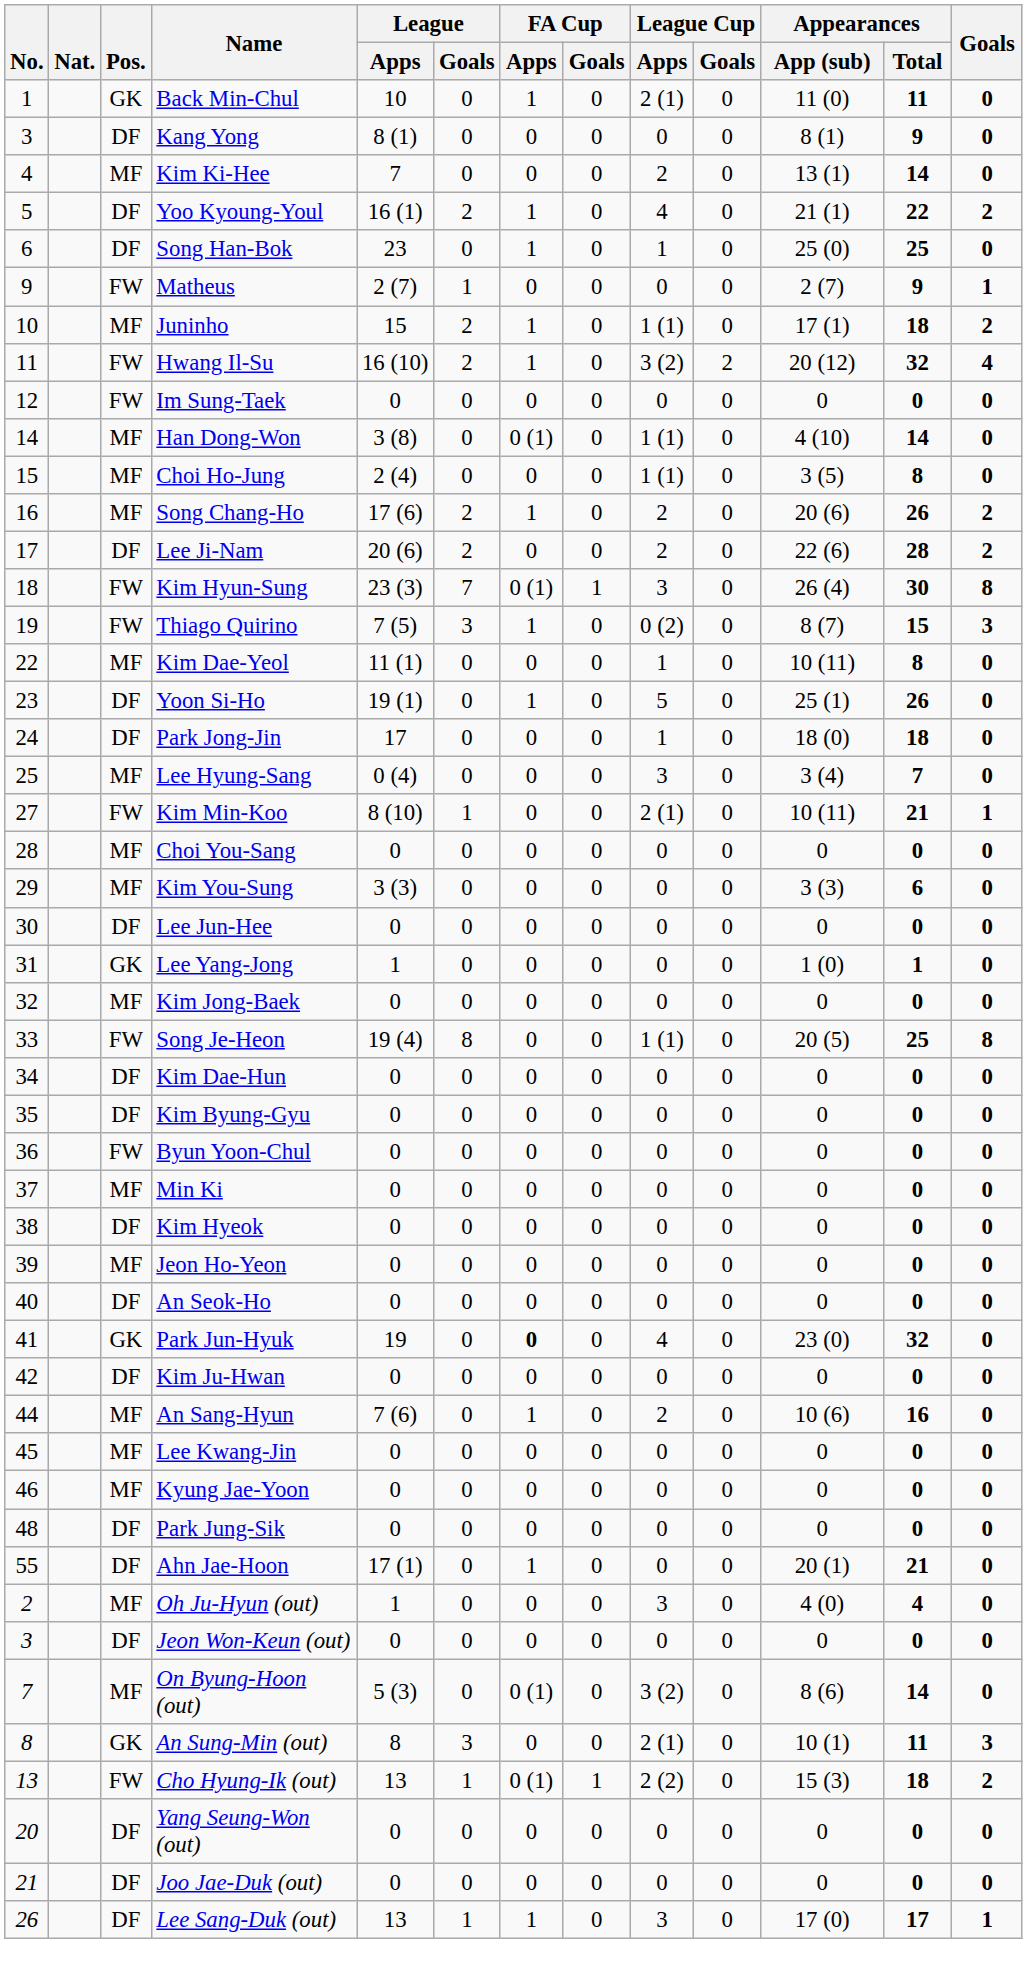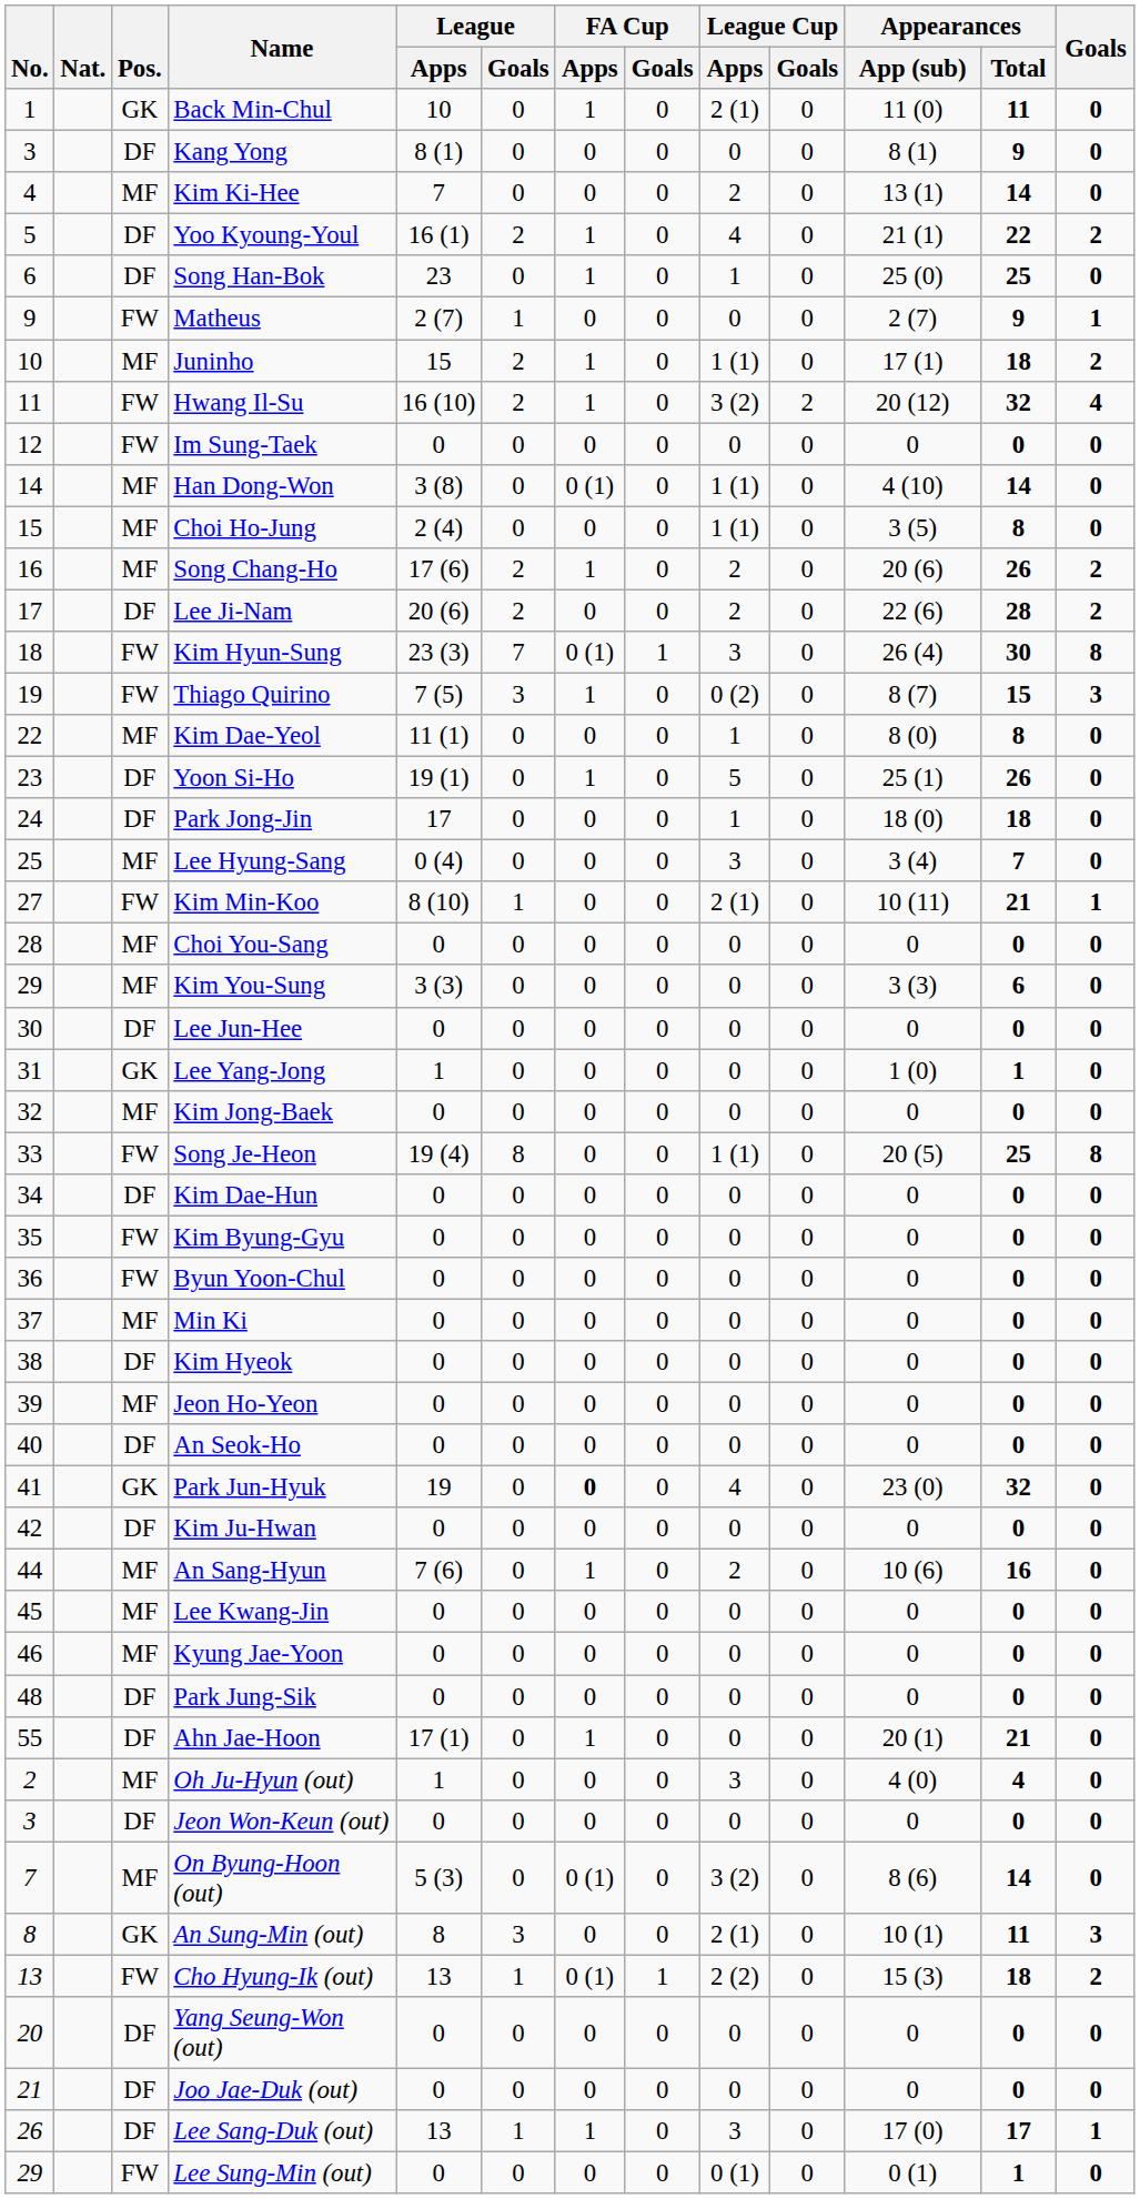 <table class="wikitable" style="font-size: 95%; text-align: center;">
 <tr>
 <th rowspan="2" valign="bottom">No.</th>
 <th rowspan="2" valign="bottom">Nat.</th>
 <th rowspan="2" valign="bottom">Pos.</th>
 <th rowspan="2" width="130">Name</th>
 <th colspan="2" width="80">League</th>
 <th colspan="2" width="80">FA Cup</th>
 <th colspan="2" width="80">League Cup</th>
 <th colspan="2" width="120">Appearances</th>
 <th rowspan="2" width="40">Goals</th>
 </tr>
 <tr>
 <th>Apps</th>
 <th>Goals</th>
 <th>Apps</th>
 <th>Goals</th>
 <th>Apps</th>
 <th>Goals</th>
 <th>App (sub)</th>
 <th>Total</th>
 </tr>
 <tr>
 <td>1</td>
 <td></td>
 <td>GK</td>
 <td align="left"><a href='#'>Back Min-Chul</a></td>
 <td>10</td>
 <td>0</td>
 <td>1</td>
 <td>0</td>
 <td>2 (1)</td>
 <td>0</td>
 <td>11 (0)</td>
 <td><strong>11</strong></td>
 <td><strong>0</strong></td>
 </tr>
 <tr>
 <td>3</td>
 <td></td>
 <td>DF</td>
 <td align="left"><a href='#'>Kang Yong</a></td>
 <td>8 (1)</td>
 <td>0</td>
 <td>0</td>
 <td>0</td>
 <td>0</td>
 <td>0</td>
 <td>8 (1)</td>
 <td><strong>9</strong></td>
 <td><strong>0</strong></td>
 </tr>
 <tr>
 <td>4</td>
 <td></td>
 <td>MF</td>
 <td align="left"><a href='#'>Kim Ki-Hee</a></td>
 <td>7</td>
 <td>0</td>
 <td>0</td>
 <td>0</td>
 <td>2</td>
 <td>0</td>
 <td>13 (1)</td>
 <td><strong>14</strong></td>
 <td><strong>0</strong></td>
 </tr>
 <tr>
 <td>5</td>
 <td></td>
 <td>DF</td>
 <td align="left"><a href='#'>Yoo Kyoung-Youl</a></td>
 <td>16 (1)</td>
 <td>2</td>
 <td>1</td>
 <td>0</td>
 <td>4</td>
 <td>0</td>
 <td>21 (1)</td>
 <td><strong>22</strong></td>
 <td><strong>2</strong></td>
 </tr>
 <tr>
 <td>6</td>
 <td></td>
 <td>DF</td>
 <td align="left"><a href='#'>Song Han-Bok</a></td>
 <td>23</td>
 <td>0</td>
 <td>1</td>
 <td>0</td>
 <td>1</td>
 <td>0</td>
 <td>25 (0)</td>
 <td><strong>25</strong></td>
 <td><strong>0</strong></td>
 </tr>
 <tr>
 <td>9</td>
 <td></td>
 <td>FW</td>
 <td align="left"><a href='#'>Matheus</a></td>
 <td>2 (7)</td>
 <td>1</td>
 <td>0</td>
 <td>0</td>
 <td>0</td>
 <td>0</td>
 <td>2 (7)</td>
 <td><strong>9</strong></td>
 <td><strong>1</strong></td>
 </tr>
 <tr>
 <td>10</td>
 <td></td>
 <td>MF</td>
 <td align="left"><a href='#'>Juninho</a></td>
 <td>15</td>
 <td>2</td>
 <td>1</td>
 <td>0</td>
 <td>1 (1)</td>
 <td>0</td>
 <td>17 (1)</td>
 <td><strong>18</strong></td>
 <td><strong>2</strong></td>
 </tr>
 <tr>
 <td>11</td>
 <td></td>
 <td>FW</td>
 <td align="left"><a href='#'>Hwang Il-Su</a></td>
 <td>16 (10)</td>
 <td>2</td>
 <td>1</td>
 <td>0</td>
 <td>3 (2)</td>
 <td>2</td>
 <td>20 (12)</td>
 <td><strong>32</strong></td>
 <td><strong>4</strong></td>
 </tr>
 <tr>
 <td>12</td>
 <td></td>
 <td>FW</td>
 <td align="left"><a href='#'>Im Sung-Taek</a></td>
 <td>0</td>
 <td>0</td>
 <td>0</td>
 <td>0</td>
 <td>0</td>
 <td>0</td>
 <td>0</td>
 <td><strong>0</strong></td>
 <td><strong>0</strong></td>
 </tr>
 <tr>
 <td>14</td>
 <td></td>
 <td>MF</td>
 <td align="left"><a href='#'>Han Dong-Won</a></td>
 <td>3 (8)</td>
 <td>0</td>
 <td>0 (1)</td>
 <td>0</td>
 <td>1 (1)</td>
 <td>0</td>
 <td>4 (10)</td>
 <td><strong>14</strong></td>
 <td><strong>0</strong></td>
 </tr>
 <tr>
 <td>15</td>
 <td></td>
 <td>MF</td>
 <td align="left"><a href='#'>Choi Ho-Jung</a></td>
 <td>2 (4)</td>
 <td>0</td>
 <td>0</td>
 <td>0</td>
 <td>1 (1)</td>
 <td>0</td>
 <td>3 (5)</td>
 <td><strong>8</strong></td>
 <td><strong>0</strong></td>
 </tr>
 <tr>
 <td>16</td>
 <td></td>
 <td>MF</td>
 <td align="left"><a href='#'>Song Chang-Ho</a></td>
 <td>17 (6)</td>
 <td>2</td>
 <td>1</td>
 <td>0</td>
 <td>2</td>
 <td>0</td>
 <td>20 (6)</td>
 <td><strong>26</strong></td>
 <td><strong>2</strong></td>
 </tr>
 <tr>
 <td>17</td>
 <td></td>
 <td>DF</td>
 <td align="left"><a href='#'>Lee Ji-Nam</a></td>
 <td>20 (6)</td>
 <td>2</td>
 <td>0</td>
 <td>0</td>
 <td>2</td>
 <td>0</td>
 <td>22 (6)</td>
 <td><strong>28</strong></td>
 <td><strong>2</strong></td>
 </tr>
 <tr>
 <td>18</td>
 <td></td>
 <td>FW</td>
 <td align="left"><a href='#'>Kim Hyun-Sung</a></td>
 <td>23 (3)</td>
 <td>7</td>
 <td>0 (1)</td>
 <td>1</td>
 <td>3</td>
 <td>0</td>
 <td>26 (4)</td>
 <td><strong>30</strong></td>
 <td><strong>8</strong></td>
 </tr>
 <tr>
 <td>19</td>
 <td></td>
 <td>FW</td>
 <td align="left"><a href='#'>Thiago Quirino</a></td>
 <td>7 (5)</td>
 <td>3</td>
 <td>1</td>
 <td>0</td>
 <td>0 (2)</td>
 <td>0</td>
 <td>8 (7)</td>
 <td><strong>15</strong></td>
 <td><strong>3</strong></td>
 </tr>
 <tr>
 <td>22</td>
 <td></td>
 <td>MF</td>
 <td align="left"><a href='#'>Kim Dae-Yeol</a></td>
 <td>11 (1)</td>
 <td>0</td>
 <td>0</td>
 <td>0</td>
 <td>1</td>
 <td>0</td>
-<td>10 (11)</td>
+<td>8 (0)</td>
 <td><strong>8</strong></td>
 <td><strong>0</strong></td>
 </tr>
 <tr>
 <td>23</td>
 <td></td>
 <td>DF</td>
 <td align="left"><a href='#'>Yoon Si-Ho</a></td>
 <td>19 (1)</td>
 <td>0</td>
 <td>1</td>
 <td>0</td>
 <td>5</td>
 <td>0</td>
 <td>25 (1)</td>
 <td><strong>26</strong></td>
 <td><strong>0</strong></td>
 </tr>
 <tr>
 <td>24</td>
 <td></td>
 <td>DF</td>
 <td align="left"><a href='#'>Park Jong-Jin</a></td>
 <td>17</td>
 <td>0</td>
 <td>0</td>
 <td>0</td>
 <td>1</td>
 <td>0</td>
 <td>18 (0)</td>
 <td><strong>18</strong></td>
 <td><strong>0</strong></td>
 </tr>
 <tr>
 <td>25</td>
 <td></td>
 <td>MF</td>
 <td align="left"><a href='#'>Lee Hyung-Sang</a></td>
 <td>0 (4)</td>
 <td>0</td>
 <td>0</td>
 <td>0</td>
 <td>3</td>
 <td>0</td>
 <td>3 (4)</td>
 <td><strong>7</strong></td>
 <td><strong>0</strong></td>
 </tr>
 <tr>
 <td>27</td>
 <td></td>
 <td>FW</td>
 <td align="left"><a href='#'>Kim Min-Koo</a></td>
 <td>8 (10)</td>
 <td>1</td>
 <td>0</td>
 <td>0</td>
 <td>2 (1)</td>
 <td>0</td>
 <td>10 (11)</td>
 <td><strong>21</strong></td>
 <td><strong>1</strong></td>
 </tr>
 <tr>
 <td>28</td>
 <td></td>
 <td>MF</td>
 <td align="left"><a href='#'>Choi You-Sang</a></td>
 <td>0</td>
 <td>0</td>
 <td>0</td>
 <td>0</td>
 <td>0</td>
 <td>0</td>
 <td>0</td>
 <td><strong>0</strong></td>
 <td><strong>0</strong></td>
 </tr>
 <tr>
 <td>29</td>
 <td></td>
 <td>MF</td>
 <td align="left"><a href='#'>Kim You-Sung</a></td>
 <td>3 (3)</td>
 <td>0</td>
 <td>0</td>
 <td>0</td>
 <td>0</td>
 <td>0</td>
 <td>3 (3)</td>
 <td><strong>6</strong></td>
 <td><strong>0</strong></td>
 </tr>
 <tr>
 <td>30</td>
 <td></td>
 <td>DF</td>
 <td align="left"><a href='#'>Lee Jun-Hee</a></td>
 <td>0</td>
 <td>0</td>
 <td>0</td>
 <td>0</td>
 <td>0</td>
 <td>0</td>
 <td>0</td>
 <td><strong>0</strong></td>
 <td><strong>0</strong></td>
 </tr>
 <tr>
 <td>31</td>
 <td></td>
 <td>GK</td>
 <td align="left"><a href='#'>Lee Yang-Jong</a></td>
 <td>1</td>
 <td>0</td>
 <td>0</td>
 <td>0</td>
 <td>0</td>
 <td>0</td>
 <td>1 (0)</td>
 <td><strong>1</strong></td>
 <td><strong>0</strong></td>
 </tr>
 <tr>
 <td>32</td>
 <td></td>
 <td>MF</td>
 <td align="left"><a href='#'>Kim Jong-Baek</a></td>
 <td>0</td>
 <td>0</td>
 <td>0</td>
 <td>0</td>
 <td>0</td>
 <td>0</td>
 <td>0</td>
 <td><strong>0</strong></td>
 <td><strong>0</strong></td>
 </tr>
 <tr>
 <td>33</td>
 <td></td>
 <td>FW</td>
 <td align="left"><a href='#'>Song Je-Heon</a></td>
 <td>19 (4)</td>
 <td>8</td>
 <td>0</td>
 <td>0</td>
 <td>1 (1)</td>
 <td>0</td>
 <td>20 (5)</td>
 <td><strong>25</strong></td>
 <td><strong>8</strong></td>
 </tr>
 <tr>
 <td>34</td>
 <td></td>
 <td>DF</td>
 <td align="left"><a href='#'>Kim Dae-Hun</a></td>
 <td>0</td>
 <td>0</td>
 <td>0</td>
 <td>0</td>
 <td>0</td>
 <td>0</td>
 <td>0</td>
 <td><strong>0</strong></td>
 <td><strong>0</strong></td>
 </tr>
 <tr>
 <td>35</td>
 <td></td>
-<td>DF</td>
+<td>FW</td>
 <td align="left"><a href='#'>Kim Byung-Gyu</a></td>
 <td>0</td>
 <td>0</td>
 <td>0</td>
 <td>0</td>
 <td>0</td>
 <td>0</td>
 <td>0</td>
 <td><strong>0</strong></td>
 <td><strong>0</strong></td>
 </tr>
 <tr>
 <td>36</td>
 <td></td>
 <td>FW</td>
 <td align="left"><a href='#'>Byun Yoon-Chul</a></td>
 <td>0</td>
 <td>0</td>
 <td>0</td>
 <td>0</td>
 <td>0</td>
 <td>0</td>
 <td>0</td>
 <td><strong>0</strong></td>
 <td><strong>0</strong></td>
 </tr>
 <tr>
 <td>37</td>
 <td></td>
 <td>MF</td>
 <td align="left"><a href='#'>Min Ki</a></td>
 <td>0</td>
 <td>0</td>
 <td>0</td>
 <td>0</td>
 <td>0</td>
 <td>0</td>
 <td>0</td>
 <td><strong>0</strong></td>
 <td><strong>0</strong></td>
 </tr>
 <tr>
 <td>38</td>
 <td></td>
 <td>DF</td>
 <td align="left"><a href='#'>Kim Hyeok</a></td>
 <td>0</td>
 <td>0</td>
 <td>0</td>
 <td>0</td>
 <td>0</td>
 <td>0</td>
 <td>0</td>
 <td><strong>0</strong></td>
 <td><strong>0</strong></td>
 </tr>
 <tr>
 <td>39</td>
 <td></td>
 <td>MF</td>
 <td align="left"><a href='#'>Jeon Ho-Yeon</a></td>
 <td>0</td>
 <td>0</td>
 <td>0</td>
 <td>0</td>
 <td>0</td>
 <td>0</td>
 <td>0</td>
 <td><strong>0</strong></td>
 <td><strong>0</strong></td>
 </tr>
 <tr>
 <td>40</td>
 <td></td>
 <td>DF</td>
 <td align="left"><a href='#'>An Seok-Ho</a></td>
 <td>0</td>
 <td>0</td>
 <td>0</td>
 <td>0</td>
 <td>0</td>
 <td>0</td>
 <td>0</td>
 <td><strong>0</strong></td>
 <td><strong>0</strong></td>
 </tr>
 <tr>
 <td>41</td>
 <td></td>
 <td>GK</td>
 <td align="left"><a href='#'>Park Jun-Hyuk</a></td>
 <td>19</td>
 <td>0</td>
 <td><strong>0</strong></td>
 <td>0</td>
 <td>4</td>
 <td>0</td>
 <td>23 (0)</td>
 <td><strong>32</strong></td>
 <td><strong>0</strong></td>
 </tr>
 <tr>
 <td>42</td>
 <td></td>
 <td>DF</td>
 <td align="left"><a href='#'>Kim Ju-Hwan</a></td>
 <td>0</td>
 <td>0</td>
 <td>0</td>
 <td>0</td>
 <td>0</td>
 <td>0</td>
 <td>0</td>
 <td><strong>0</strong></td>
 <td><strong>0</strong></td>
 </tr>
 <tr>
 <td>44</td>
 <td></td>
 <td>MF</td>
 <td align="left"><a href='#'>An Sang-Hyun</a></td>
 <td>7 (6)</td>
 <td>0</td>
 <td>1</td>
 <td>0</td>
 <td>2</td>
 <td>0</td>
 <td>10 (6)</td>
 <td><strong>16</strong></td>
 <td><strong>0</strong></td>
 </tr>
 <tr>
 <td>45</td>
 <td></td>
 <td>MF</td>
 <td align="left"><a href='#'>Lee Kwang-Jin</a></td>
 <td>0</td>
 <td>0</td>
 <td>0</td>
 <td>0</td>
 <td>0</td>
 <td>0</td>
 <td>0</td>
 <td><strong>0</strong></td>
 <td><strong>0</strong></td>
 </tr>
 <tr>
 <td>46</td>
 <td></td>
 <td>MF</td>
 <td align="left"><a href='#'>Kyung Jae-Yoon</a></td>
 <td>0</td>
 <td>0</td>
 <td>0</td>
 <td>0</td>
 <td>0</td>
 <td>0</td>
 <td>0</td>
 <td><strong>0</strong></td>
 <td><strong>0</strong></td>
 </tr>
 <tr>
 <td>48</td>
 <td></td>
 <td>DF</td>
 <td align="left"><a href='#'>Park Jung-Sik</a></td>
 <td>0</td>
 <td>0</td>
 <td>0</td>
 <td>0</td>
 <td>0</td>
 <td>0</td>
 <td>0</td>
 <td><strong>0</strong></td>
 <td><strong>0</strong></td>
 </tr>
 <tr>
 <td>55</td>
 <td></td>
 <td>DF</td>
 <td align="left"><a href='#'>Ahn Jae-Hoon</a></td>
 <td>17 (1)</td>
 <td>0</td>
 <td>1</td>
 <td>0</td>
 <td>0</td>
 <td>0</td>
 <td>20 (1)</td>
 <td><strong>21</strong></td>
 <td><strong>0</strong></td>
 </tr>
 <tr>
 <td><em>2</em></td>
 <td></td>
 <td>MF</td>
 <td align="left"><em><a href='#'>Oh Ju-Hyun</a> (out)</em></td>
 <td>1</td>
 <td>0</td>
 <td>0</td>
 <td>0</td>
 <td>3</td>
 <td>0</td>
 <td>4 (0)</td>
 <td><strong>4</strong></td>
 <td><strong>0</strong></td>
 </tr>
 <tr>
 <td><em>3</em></td>
 <td></td>
 <td>DF</td>
 <td align="left"><em><a href='#'>Jeon Won-Keun</a> (out)</em></td>
 <td>0</td>
 <td>0</td>
 <td>0</td>
 <td>0</td>
 <td>0</td>
 <td>0</td>
 <td>0</td>
 <td><strong>0</strong></td>
 <td><strong>0</strong></td>
 </tr>
 <tr>
 <td><em>7</em></td>
 <td></td>
 <td>MF</td>
 <td align="left"><em><a href='#'>On Byung-Hoon</a> (out)</em></td>
 <td>5 (3)</td>
 <td>0</td>
 <td>0 (1)</td>
 <td>0</td>
 <td>3 (2)</td>
 <td>0</td>
 <td>8 (6)</td>
 <td><strong>14</strong></td>
 <td><strong>0</strong></td>
 </tr>
 <tr>
 <td><em>8</em></td>
 <td></td>
 <td>GK</td>
 <td align="left"><em><a href='#'>An Sung-Min</a> (out)</em></td>
 <td>8</td>
 <td>3</td>
 <td>0</td>
 <td>0</td>
 <td>2 (1)</td>
 <td>0</td>
 <td>10 (1)</td>
 <td><strong>11</strong></td>
 <td><strong>3</strong></td>
 </tr>
 <tr>
 <td><em>13</em></td>
 <td></td>
 <td>FW</td>
 <td align="left"><em><a href='#'>Cho Hyung-Ik</a> (out)</em></td>
 <td>13</td>
 <td>1</td>
 <td>0 (1)</td>
 <td>1</td>
 <td>2 (2)</td>
 <td>0</td>
 <td>15 (3)</td>
 <td><strong>18</strong></td>
 <td><strong>2</strong></td>
 </tr>
 <tr>
 <td><em>20</em></td>
 <td></td>
 <td>DF</td>
 <td align="left"><em><a href='#'>Yang Seung-Won</a> (out)</em></td>
 <td>0</td>
 <td>0</td>
 <td>0</td>
 <td>0</td>
 <td>0</td>
 <td>0</td>
 <td>0</td>
 <td><strong>0</strong></td>
 <td><strong>0</strong></td>
 </tr>
 <tr>
 <td><em>21</em></td>
 <td></td>
 <td>DF</td>
 <td align="left"><em><a href='#'>Joo Jae-Duk</a> (out)</em></td>
 <td>0</td>
 <td>0</td>
 <td>0</td>
 <td>0</td>
 <td>0</td>
 <td>0</td>
 <td>0</td>
 <td><strong>0</strong></td>
 <td><strong>0</strong></td>
 </tr>
 <tr>
 <td><em>26</em></td>
 <td></td>
 <td>DF</td>
 <td align="left"><em><a href='#'>Lee Sang-Duk</a> (out)</em></td>
 <td>13</td>
 <td>1</td>
 <td>1</td>
 <td>0</td>
 <td>3</td>
 <td>0</td>
 <td>17 (0)</td>
 <td><strong>17</strong></td>
 <td><strong>1</strong></td>
 </tr>
+<tr>
+<td><em>29</em></td>
+<td></td>
+<td>FW</td>
+<td align="left"><em><a href='#'>Lee Sung-Min</a> (out)</em></td>
+<td>0</td>
+<td>0</td>
+<td>0</td>
+<td>0</td>
+<td>0 (1)</td>
+<td>0</td>
+<td>0 (1)</td>
+<td><strong>1</strong></td>
+<td><strong>0</strong></td>
+</tr>
 </table>
